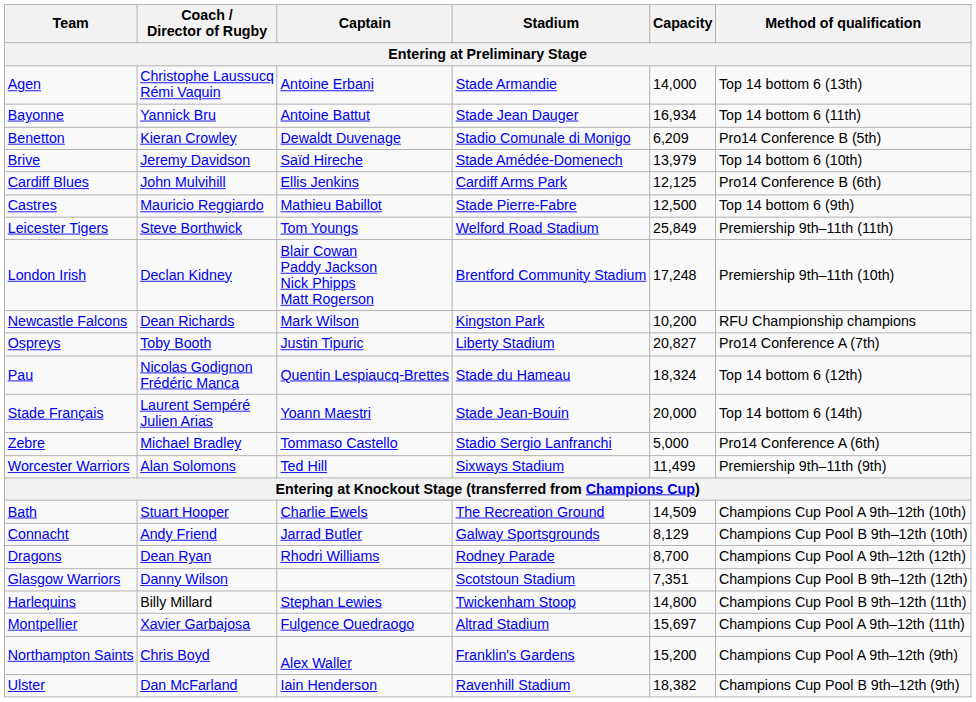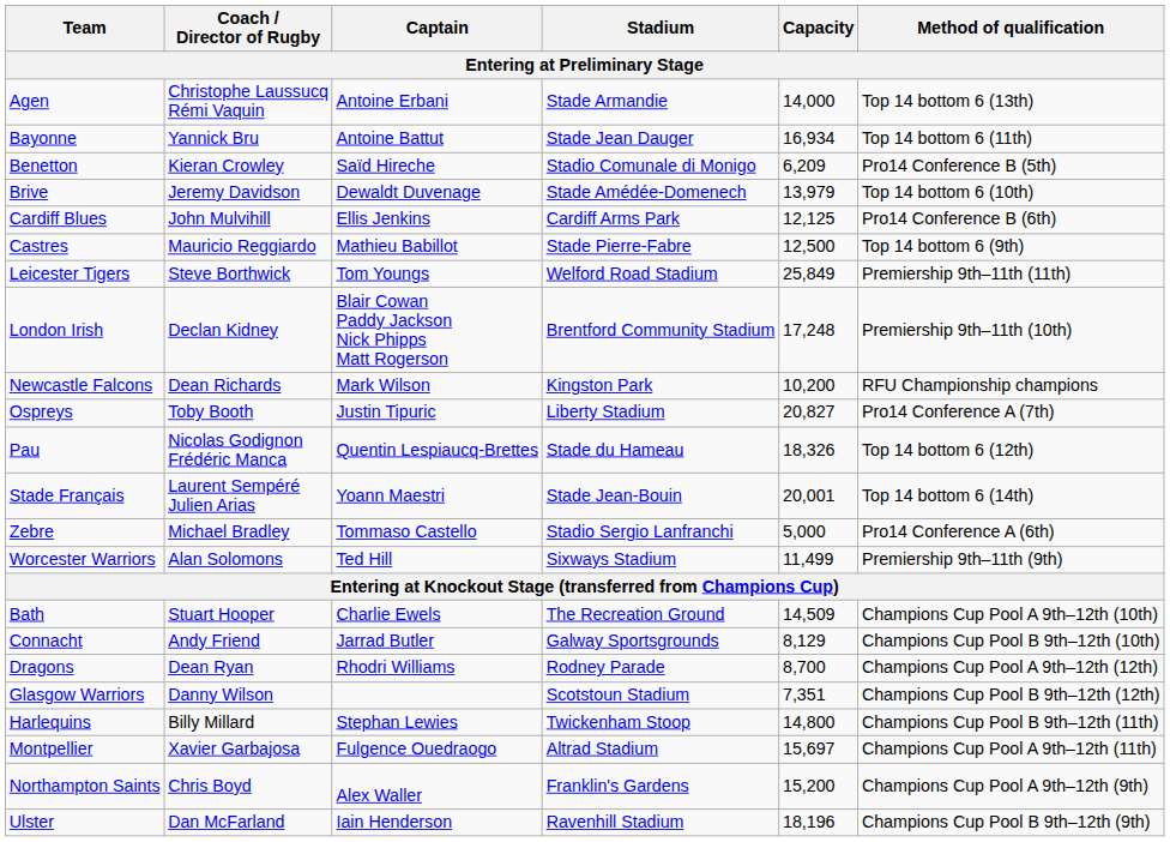 <table class="wikitable sortable">
 <tr>
 <th>Team</th>
 <th>Coach /<br>Director of Rugby</th>
 <th>Captain</th>
 <th>Stadium</th>
 <th>Capacity</th>
 <th>Method of qualification</th>
 </tr>
 <tr>
 <th colspan=6>Entering at Preliminary Stage</th>
 </tr>
 <tr>
 <td> <a href='#'>Agen</a></td>
 <td> <a href='#'>Christophe Laussucq</a><br> <a href='#'>Rémi Vaquin</a></td>
 <td> <a href='#'>Antoine Erbani</a></td>
 <td><a href='#'>Stade Armandie</a></td>
 <td>14,000</td>
 <td>Top 14 bottom 6 (13th)</td>
 </tr>
 <tr>
 <td> <a href='#'>Bayonne</a></td>
 <td> <a href='#'>Yannick Bru</a></td>
 <td> <a href='#'>Antoine Battut</a></td>
 <td><a href='#'>Stade Jean Dauger</a></td>
 <td>16,934</td>
 <td>Top 14 bottom 6 (11th)</td>
 </tr>
 <tr>
 <td> <a href='#'>Benetton</a></td>
 <td> <a href='#'>Kieran Crowley</a></td>
-<td> <a href='#'>Dewaldt Duvenage</a></td>
+<td> <a href='#'>Saïd Hireche</a></td>
 <td><a href='#'>Stadio Comunale di Monigo</a></td>
 <td>6,209</td>
 <td>Pro14 Conference B (5th)</td>
 </tr>
 <tr>
 <td> <a href='#'>Brive</a></td>
 <td> <a href='#'>Jeremy Davidson</a></td>
-<td> <a href='#'>Saïd Hireche</a></td>
+<td> <a href='#'>Dewaldt Duvenage</a></td>
 <td><a href='#'>Stade Amédée-Domenech</a></td>
 <td>13,979</td>
 <td>Top 14 bottom 6 (10th)</td>
 </tr>
 <tr>
 <td> <a href='#'>Cardiff Blues</a></td>
 <td> <a href='#'>John Mulvihill</a></td>
 <td> <a href='#'>Ellis Jenkins</a></td>
 <td><a href='#'>Cardiff Arms Park</a></td>
 <td>12,125</td>
 <td>Pro14 Conference B (6th)</td>
 </tr>
 <tr>
 <td> <a href='#'>Castres</a></td>
 <td> <a href='#'>Mauricio Reggiardo</a></td>
 <td> <a href='#'>Mathieu Babillot</a></td>
 <td><a href='#'>Stade Pierre-Fabre</a></td>
 <td>12,500</td>
 <td>Top 14 bottom 6 (9th)</td>
 </tr>
 <tr>
 <td> <a href='#'>Leicester Tigers</a></td>
 <td> <a href='#'>Steve Borthwick</a></td>
 <td> <a href='#'>Tom Youngs</a></td>
 <td><a href='#'>Welford Road Stadium</a></td>
 <td>25,849</td>
 <td>Premiership 9th–11th (11th)</td>
 </tr>
 <tr>
 <td> <a href='#'>London Irish</a></td>
 <td> <a href='#'>Declan Kidney</a></td>
 <td> <a href='#'>Blair Cowan</a><br> <a href='#'>Paddy Jackson</a><br> <a href='#'>Nick Phipps</a><br> <a href='#'>Matt Rogerson</a></td>
 <td><a href='#'>Brentford Community Stadium</a></td>
 <td>17,248</td>
 <td>Premiership 9th–11th (10th)</td>
 </tr>
 <tr>
 <td> <a href='#'>Newcastle Falcons</a></td>
 <td> <a href='#'>Dean Richards</a></td>
 <td> <a href='#'>Mark Wilson</a></td>
 <td><a href='#'>Kingston Park</a></td>
 <td>10,200</td>
 <td>RFU Championship champions</td>
 </tr>
 <tr>
 <td> <a href='#'>Ospreys</a></td>
 <td> <a href='#'>Toby Booth</a></td>
 <td> <a href='#'>Justin Tipuric</a></td>
 <td><a href='#'>Liberty Stadium</a></td>
 <td>20,827</td>
 <td>Pro14 Conference A (7th)</td>
 </tr>
 <tr>
 <td> <a href='#'>Pau</a></td>
 <td> <a href='#'>Nicolas Godignon</a><br> <a href='#'>Frédéric Manca</a></td>
 <td> <a href='#'>Quentin Lespiaucq-Brettes</a></td>
 <td><a href='#'>Stade du Hameau</a></td>
-<td>18,324</td>
+<td>18,326</td>
 <td>Top 14 bottom 6 (12th)</td>
 </tr>
 <tr>
 <td> <a href='#'>Stade Français</a></td>
 <td> <a href='#'>Laurent Sempéré</a><br> <a href='#'>Julien Arias</a></td>
 <td> <a href='#'>Yoann Maestri</a></td>
 <td><a href='#'>Stade Jean-Bouin</a></td>
-<td>20,000</td>
+<td>20,001</td>
 <td>Top 14 bottom 6 (14th)</td>
 </tr>
 <tr>
 <td> <a href='#'>Zebre</a></td>
 <td> <a href='#'>Michael Bradley</a></td>
 <td> <a href='#'>Tommaso Castello</a></td>
 <td><a href='#'>Stadio Sergio Lanfranchi</a></td>
 <td>5,000</td>
 <td>Pro14 Conference A (6th)</td>
 </tr>
 <tr>
 <td> <a href='#'>Worcester Warriors</a></td>
 <td> <a href='#'>Alan Solomons</a></td>
 <td> <a href='#'>Ted Hill</a></td>
 <td><a href='#'>Sixways Stadium</a></td>
 <td>11,499</td>
 <td>Premiership 9th–11th (9th)</td>
 </tr>
 <tr>
 <th colspan=6>Entering at Knockout Stage (transferred from <a href='#'>Champions Cup</a>)</th>
 </tr>
 <tr>
 <td> <a href='#'>Bath</a></td>
 <td> <a href='#'>Stuart Hooper</a></td>
 <td> <a href='#'>Charlie Ewels</a></td>
 <td><a href='#'>The Recreation Ground</a></td>
 <td>14,509</td>
 <td>Champions Cup Pool A 9th–12th (10th)</td>
 </tr>
 <tr>
 <td> <a href='#'>Connacht</a></td>
 <td> <a href='#'>Andy Friend</a></td>
 <td> <a href='#'>Jarrad Butler</a></td>
 <td><a href='#'>Galway Sportsgrounds</a></td>
 <td>8,129</td>
 <td>Champions Cup Pool B 9th–12th (10th)</td>
 </tr>
 <tr>
 <td> <a href='#'>Dragons</a></td>
 <td> <a href='#'>Dean Ryan</a></td>
 <td> <a href='#'>Rhodri Williams</a></td>
 <td><a href='#'>Rodney Parade</a></td>
 <td>8,700</td>
 <td>Champions Cup Pool A 9th–12th (12th)</td>
 </tr>
 <tr>
 <td> <a href='#'>Glasgow Warriors</a></td>
 <td> <a href='#'>Danny Wilson</a></td>
 <td></td>
 <td><a href='#'>Scotstoun Stadium</a></td>
 <td>7,351</td>
 <td>Champions Cup Pool B 9th–12th (12th)</td>
 </tr>
 <tr>
 <td> <a href='#'>Harlequins</a></td>
 <td> Billy Millard</td>
 <td> <a href='#'>Stephan Lewies</a></td>
 <td><a href='#'>Twickenham Stoop</a></td>
 <td>14,800</td>
 <td>Champions Cup Pool B 9th–12th (11th)</td>
 </tr>
 <tr>
 <td> <a href='#'>Montpellier</a></td>
 <td> <a href='#'>Xavier Garbajosa</a></td>
 <td> <a href='#'>Fulgence Ouedraogo</a></td>
 <td><a href='#'>Altrad Stadium</a></td>
 <td>15,697</td>
 <td>Champions Cup Pool A 9th–12th (11th)</td>
 </tr>
 <tr>
 <td> <a href='#'>Northampton Saints</a></td>
 <td> <a href='#'>Chris Boyd</a></td>
 <td><br> <a href='#'>Alex Waller</a></td>
 <td><a href='#'>Franklin's Gardens</a></td>
 <td>15,200</td>
 <td>Champions Cup Pool A 9th–12th (9th)</td>
 </tr>
 <tr>
 <td> <a href='#'>Ulster</a></td>
 <td> <a href='#'>Dan McFarland</a></td>
 <td> <a href='#'>Iain Henderson</a></td>
 <td><a href='#'>Ravenhill Stadium</a></td>
-<td>18,382</td>
+<td>18,196</td>
 <td>Champions Cup Pool B 9th–12th (9th)</td>
 </tr>
 </table>
